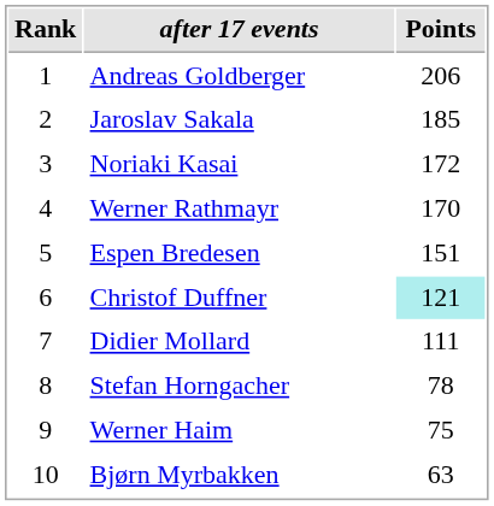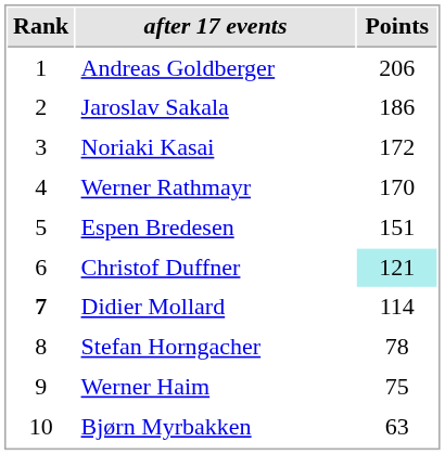 <table cellspacing="1" cellpadding="3" style="border:1px solid #AAAAAA;font-size:86%">
 <tr bgcolor="#E4E4E4">
 <th style="border-bottom:1px solid #AAAAAA" width=10>Rank</th>
 <th style="border-bottom:1px solid #AAAAAA" width=155><em>after 17 events</em></th>
 <th style="border-bottom:1px solid #AAAAAA" width=40>Points</th>
 </tr>
 <tr>
 <td align=center>1</td>
 <td> <a href='#'>Andreas Goldberger</a></td>
 <td align=center>206</td>
 </tr>
 <tr>
 <td align=center>2</td>
 <td> <a href='#'>Jaroslav Sakala</a></td>
-<td align=center>185</td>
+<td align=center>186</td>
 </tr>
 <tr>
 <td align=center>3</td>
 <td> <a href='#'>Noriaki Kasai</a></td>
 <td align=center>172</td>
 </tr>
 <tr>
 <td align=center>4</td>
 <td> <a href='#'>Werner Rathmayr</a></td>
 <td align=center>170</td>
 </tr>
 <tr>
 <td align=center>5</td>
 <td> <a href='#'>Espen Bredesen</a></td>
 <td align=center>151</td>
 </tr>
 <tr>
 <td align=center>6</td>
 <td> <a href='#'>Christof Duffner</a></td>
 <td align=center style="background: paleturquoise;">121</td>
 </tr>
 <tr>
-<td align=center>7</td>
+<td align=center><strong>7</strong></td>
 <td> <a href='#'>Didier Mollard</a></td>
-<td align=center>111</td>
+<td align=center>114</td>
 </tr>
 <tr>
 <td align=center>8</td>
 <td> <a href='#'>Stefan Horngacher</a></td>
 <td align=center>78</td>
 </tr>
 <tr>
 <td align=center>9</td>
 <td> <a href='#'>Werner Haim</a></td>
 <td align=center>75</td>
 </tr>
 <tr>
 <td align=center>10</td>
 <td> <a href='#'>Bjørn Myrbakken</a></td>
 <td align=center>63</td>
 </tr>
 </table>
